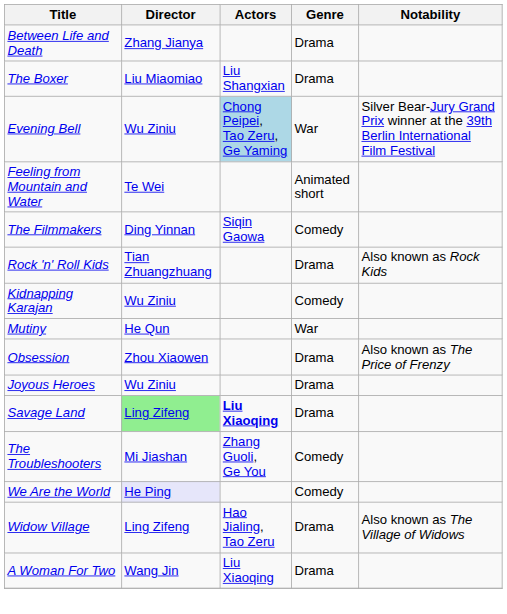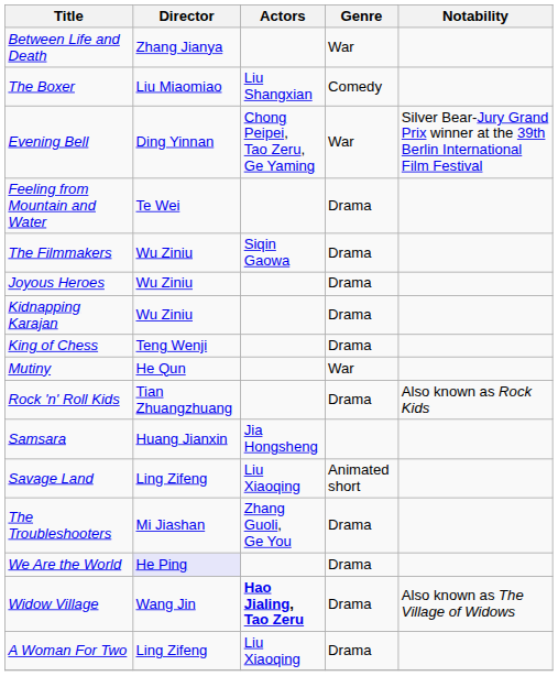 <table class="wikitable">
 <tr>
 <th>Title</th>
 <th>Director</th>
 <th>Actors</th>
 <th>Genre</th>
 <th>Notability</th>
 </tr>
 <tr>
 <td><em><a href='#'>Between Life and Death</a></em></td>
 <td><a href='#'>Zhang Jianya</a></td>
 <td></td>
-<td>Drama</td>
+<td>War</td>
 <td></td>
 </tr>
 <tr>
 <td><em><a href='#'>The Boxer</a></em></td>
 <td><a href='#'>Liu Miaomiao</a></td>
 <td><a href='#'>Liu Shangxian</a></td>
-<td>Drama</td>
+<td>Comedy</td>
 <td></td>
 </tr>
 <tr>
 <td><em><a href='#'>Evening Bell</a></em></td>
-<td><a href='#'>Wu Ziniu</a></td>
-<td style="background: lightblue;"><a href='#'>Chong Peipei</a>,<br><a href='#'>Tao Zeru</a>,<br><a href='#'>Ge Yaming</a></td>
+<td><a href='#'>Ding Yinnan</a></td>
+<td><a href='#'>Chong Peipei</a>,<br><a href='#'>Tao Zeru</a>,<br><a href='#'>Ge Yaming</a></td>
 <td>War</td>
 <td>Silver Bear-<a href='#'>Jury Grand Prix</a> winner at the <a href='#'>39th Berlin International Film Festival</a></td>
 </tr>
 <tr>
 <td><em><a href='#'>Feeling from Mountain and Water</a></em></td>
 <td><a href='#'>Te Wei</a></td>
 <td></td>
-<td>Animated short</td>
+<td>Drama</td>
 <td></td>
 </tr>
 <tr>
 <td><em><a href='#'>The Filmmakers</a></em></td>
-<td><a href='#'>Ding Yinnan</a></td>
+<td><a href='#'>Wu Ziniu</a></td>
 <td><a href='#'>Siqin Gaowa</a></td>
-<td>Comedy</td>
+<td>Drama</td>
+<td></td>
+</tr>
+<tr>
+<td><em><a href='#'>Joyous Heroes</a></em></td>
+<td><a href='#'>Wu Ziniu</a></td>
+<td></td>
+<td>Drama</td>
+<td></td>
+</tr>
+<tr>
+<td><em><a href='#'>Kidnapping Karajan</a></em></td>
+<td><a href='#'>Wu Ziniu</a></td>
+<td></td>
+<td>Drama</td>
+<td></td>
+</tr>
+<tr>
+<td><em><a href='#'>King of Chess</a></em></td>
+<td><a href='#'>Teng Wenji</a></td>
+<td></td>
+<td>Drama</td>
+<td></td>
+</tr>
+<tr>
+<td><em><a href='#'>Mutiny</a></em></td>
+<td><a href='#'>He Qun</a></td>
+<td></td>
+<td>War</td>
 <td></td>
 </tr>
 <tr>
 <td><em><a href='#'>Rock 'n' Roll Kids</a></em></td>
 <td><a href='#'>Tian Zhuangzhuang</a></td>
 <td></td>
 <td>Drama</td>
 <td>Also known as <em>Rock Kids</em></td>
 </tr>
 <tr>
-<td><em><a href='#'>Kidnapping Karajan</a></em></td>
-<td><a href='#'>Wu Ziniu</a></td>
+<td><em><a href='#'>Samsara</a></em></td>
+<td><a href='#'>Huang Jianxin</a></td>
+<td><a href='#'>Jia Hongsheng</a></td>
 <td></td>
-<td>Comedy</td>
-<td></td>
-</tr>
-<tr>
-<td><em><a href='#'>Mutiny</a></em></td>
-<td><a href='#'>He Qun</a></td>
-<td></td>
-<td>War</td>
-<td></td>
-</tr>
-<tr>
-<td><em><a href='#'>Obsession</a></em></td>
-<td><a href='#'>Zhou Xiaowen</a></td>
-<td></td>
-<td>Drama</td>
-<td>Also known as <em>The Price of Frenzy</em></td>
-</tr>
-<tr>
-<td><em><a href='#'>Joyous Heroes</a></em></td>
-<td><a href='#'>Wu Ziniu</a></td>
-<td></td>
-<td>Drama</td>
 <td></td>
 </tr>
 <tr>
 <td><em><a href='#'>Savage Land</a></em></td>
-<td style="background: lightgreen;"><a href='#'>Ling Zifeng</a></td>
-<td><strong><a href='#'>Liu Xiaoqing</a></strong></td>
-<td>Drama</td>
+<td><a href='#'>Ling Zifeng</a></td>
+<td><a href='#'>Liu Xiaoqing</a></td>
+<td>Animated short</td>
 <td></td>
 </tr>
 <tr>
 <td><em><a href='#'>The Troubleshooters</a></em></td>
 <td><a href='#'>Mi Jiashan</a></td>
 <td><a href='#'>Zhang Guoli</a>,<br><a href='#'>Ge You</a></td>
-<td>Comedy</td>
+<td>Drama</td>
 <td></td>
 </tr>
 <tr>
 <td><em><a href='#'>We Are the World</a></em></td>
 <td style="background: lavender;"><a href='#'>He Ping</a></td>
 <td></td>
-<td>Comedy</td>
+<td>Drama</td>
 <td></td>
 </tr>
 <tr>
 <td><em><a href='#'>Widow Village</a></em></td>
-<td><a href='#'>Ling Zifeng</a></td>
-<td><a href='#'>Hao Jialing</a>,<br><a href='#'>Tao Zeru</a></td>
+<td><a href='#'>Wang Jin</a></td>
+<td><strong><a href='#'>Hao Jialing</a>,<br><a href='#'>Tao Zeru</a></strong></td>
 <td>Drama</td>
 <td>Also known as <em>The Village of Widows</em></td>
 </tr>
 <tr>
 <td><em><a href='#'>A Woman For Two</a></em></td>
-<td><a href='#'>Wang Jin</a></td>
+<td><a href='#'>Ling Zifeng</a></td>
 <td><a href='#'>Liu Xiaoqing</a></td>
 <td>Drama</td>
 <td></td>
 </tr>
 <tr>
 </tr>
 </table>
